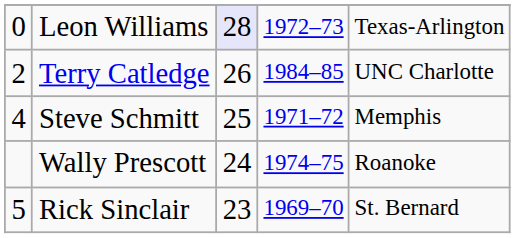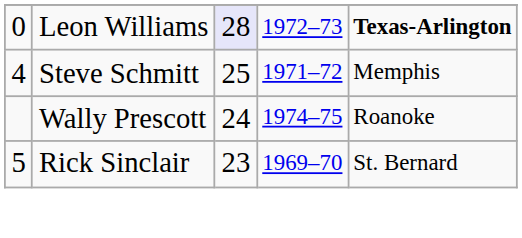 <table class="wikitable">
 <tr>
 </tr>
 <tr>
 <td>0</td>
 <td>Leon Williams</td>
 <td style="background: lavender;">28</td>
 <td style="font-size:80%;"><a href='#'>1972–73</a></td>
-<td style="font-size:80%;">Texas-Arlington</td>
-</tr>
-<tr>
-<td>2</td>
-<td><a href='#'>Terry Catledge</a></td>
-<td>26</td>
-<td style="font-size:80%;"><a href='#'>1984–85</a></td>
-<td style="font-size:80%;">UNC Charlotte</td>
+<td style="font-size:80%;"><strong>Texas-Arlington</strong></td>
 </tr>
 <tr>
 <td>4</td>
 <td>Steve Schmitt</td>
 <td>25</td>
 <td style="font-size:80%;"><a href='#'>1971–72</a></td>
 <td style="font-size:80%;">Memphis</td>
 </tr>
 <tr>
 <td></td>
 <td>Wally Prescott</td>
 <td>24</td>
 <td style="font-size:80%;"><a href='#'>1974–75</a></td>
 <td style="font-size:80%;">Roanoke</td>
 </tr>
 <tr>
 <td>5</td>
 <td>Rick Sinclair</td>
 <td>23</td>
 <td style="font-size:80%;"><a href='#'>1969–70</a></td>
 <td style="font-size:80%;">St. Bernard</td>
 </tr>
 </table>
